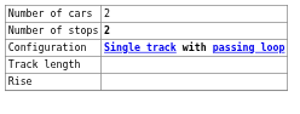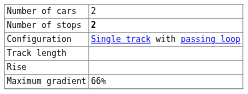 <table border="1" cellspacing="0" cellpadding="3" style="border-collapse:collapse; font-size:95%; margin-right:10px; margin-bottom:5px;">
 <tr>
 <td>Number of cars</td>
 <td>2</td>
 </tr>
 <tr>
 <td>Number of stops</td>
 <td><strong>2</strong></td>
 </tr>
 <tr>
 <td>Configuration</td>
-<td><strong><a href='#'>Single track</a> with <a href='#'>passing loop</a></strong></td>
+<td><a href='#'>Single track</a> with <a href='#'>passing loop</a></td>
 </tr>
 <tr>
 <td>Track length</td>
 <td></td>
 </tr>
 <tr>
 <td>Rise</td>
 <td></td>
 </tr>
 <tr>
+<td>Maximum gradient</td>
+<td>66%</td>
+</tr>
+<tr>
 </tr>
 </table>
